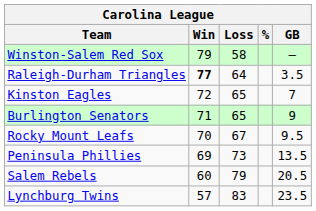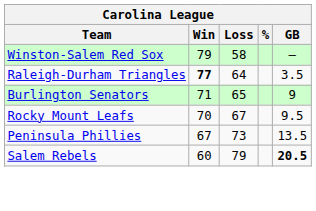 <table class="wikitable">
 <tr>
 <th colspan="5">Carolina League</th>
 </tr>
 <tr>
 <th width="60%">Team</th>
 <th>Win</th>
 <th>Loss</th>
 <th>%</th>
 <th>GB</th>
 </tr>
 <tr align=center bgcolor=ccffcc>
 <td align=left><a href='#'>Winston-Salem Red Sox</a></td>
 <td>79</td>
 <td>58</td>
 <td></td>
 <td>–</td>
 </tr>
 <tr align=center>
 <td align=left><a href='#'>Raleigh-Durham Triangles</a></td>
 <td><strong>77</strong></td>
 <td>64</td>
 <td></td>
 <td>3.5</td>
 </tr>
-<tr align=center>
-<td align=left><a href='#'>Kinston Eagles</a></td>
-<td>72</td>
-<td>65</td>
-<td></td>
-<td>7</td>
-</tr>
 <tr align=center bgcolor=ccffcc>
 <td align=left><a href='#'>Burlington Senators</a></td>
 <td>71</td>
 <td>65</td>
 <td></td>
 <td>9</td>
 </tr>
 <tr align=center>
 <td align=left><a href='#'>Rocky Mount Leafs</a></td>
 <td>70</td>
 <td>67</td>
 <td></td>
 <td>9.5</td>
 </tr>
 <tr align=center>
 <td align=left><a href='#'>Peninsula Phillies</a></td>
-<td>69</td>
+<td>67</td>
 <td>73</td>
 <td></td>
 <td>13.5</td>
 </tr>
 <tr align=center>
 <td align=left><a href='#'>Salem Rebels</a></td>
 <td>60</td>
 <td>79</td>
 <td></td>
-<td>20.5</td>
-</tr>
-<tr align=center>
-<td align=left><a href='#'>Lynchburg Twins</a></td>
-<td>57</td>
-<td>83</td>
-<td></td>
-<td>23.5</td>
+<td><strong>20.5</strong></td>
 </tr>
 </table>
